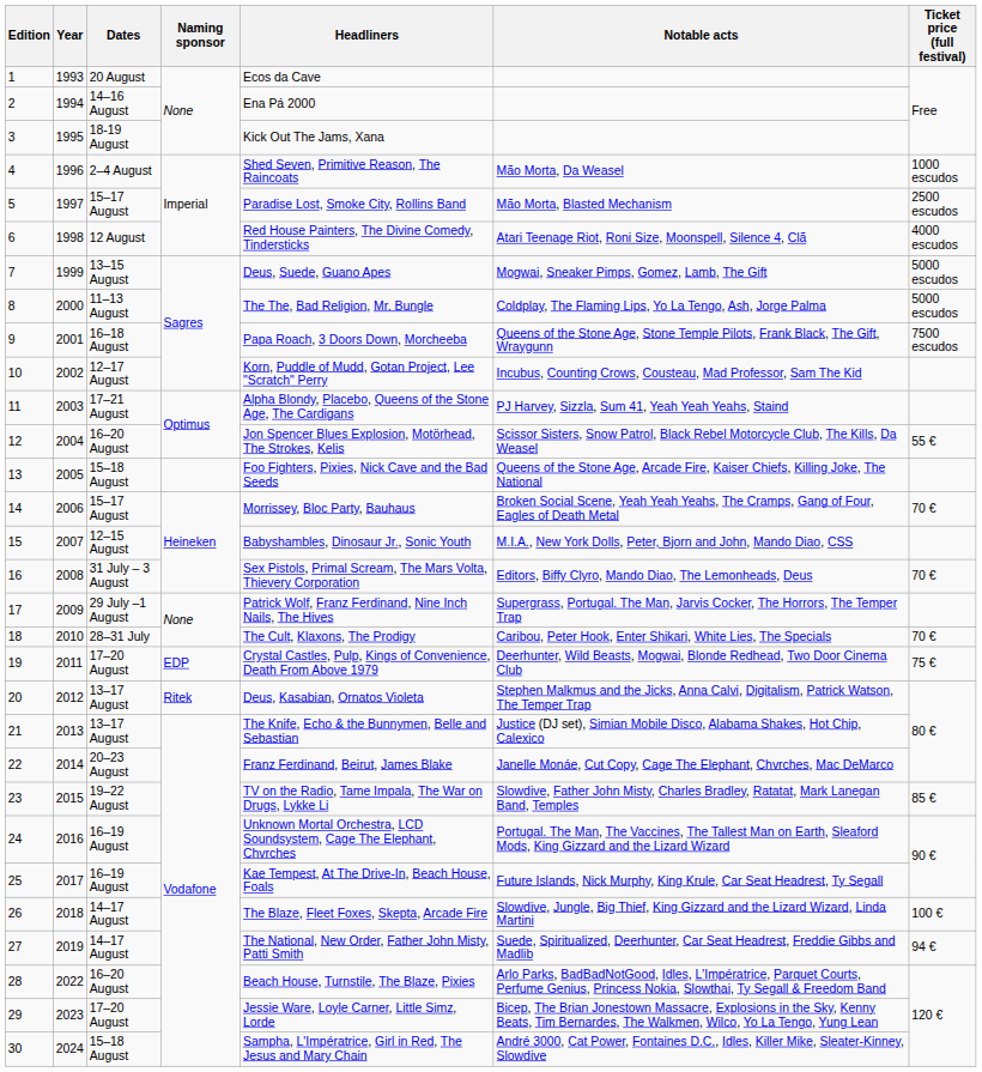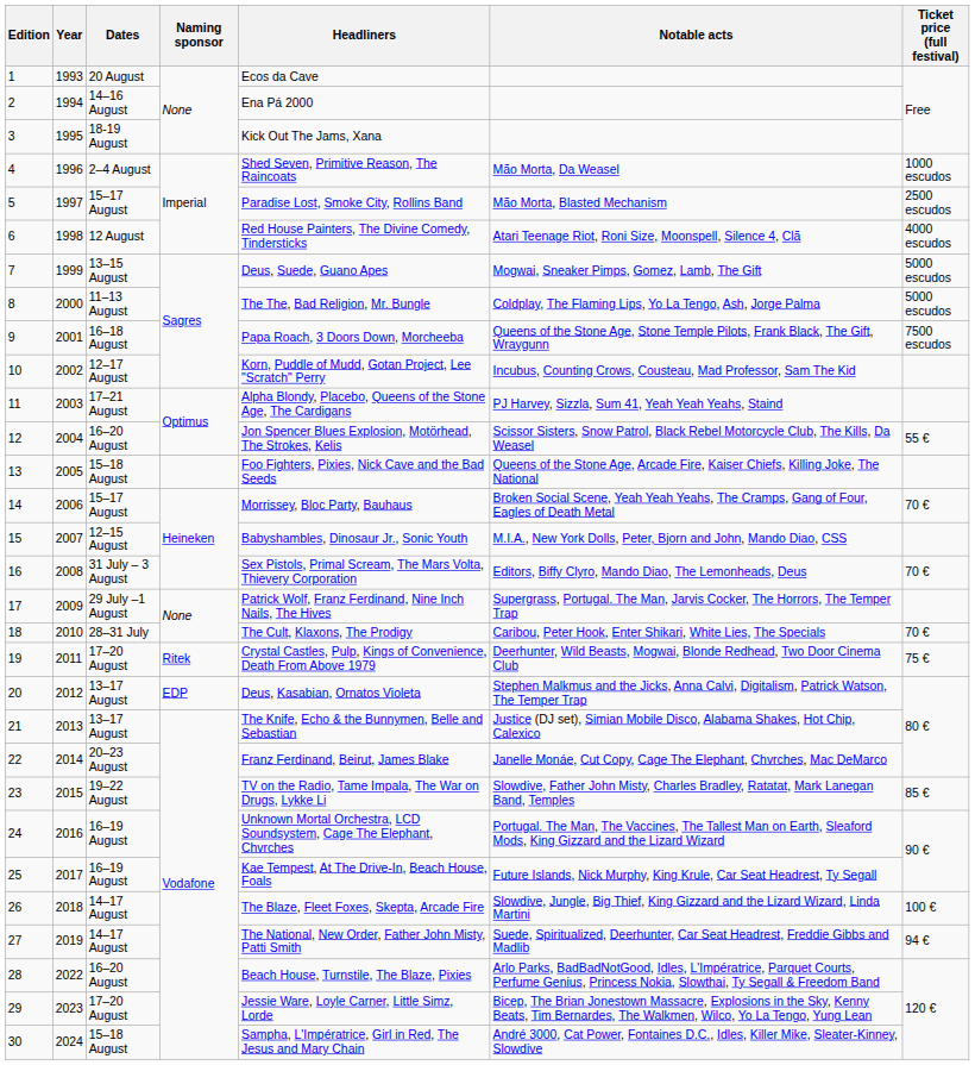 <table class="wikitable sortable">
 <tr>
 <th>Edition</th>
 <th>Year</th>
 <th>Dates</th>
 <th>Naming sponsor</th>
 <th class="unsortable">Headliners</th>
 <th>Notable acts</th>
 <th>Ticket price<br>(full festival)</th>
 </tr>
 <tr>
 <td>1 </td>
 <td>1993</td>
 <td>20 August</td>
 <td rowspan="3"><em>None</em></td>
 <td>Ecos da Cave</td>
 <td></td>
 <td rowspan="3">Free</td>
 </tr>
 <tr>
 <td>2 </td>
 <td>1994</td>
 <td>14–16 August</td>
 <td>Ena Pá 2000</td>
 <td></td>
 </tr>
 <tr>
 <td>3 </td>
 <td>1995</td>
 <td>18-19 August</td>
 <td>Kick Out The Jams, Xana</td>
 <td></td>
 </tr>
 <tr>
 <td>4 </td>
 <td>1996</td>
 <td>2–4 August</td>
 <td rowspan="3">Imperial</td>
 <td><a href='#'>Shed Seven</a>, <a href='#'>Primitive Reason</a>, <a href='#'>The Raincoats</a></td>
 <td><a href='#'>Mão Morta</a>, <a href='#'>Da Weasel</a></td>
 <td>1000 escudos</td>
 </tr>
 <tr>
 <td>5 </td>
 <td>1997</td>
 <td>15–17 August</td>
 <td><a href='#'>Paradise Lost</a>, <a href='#'>Smoke City</a>, <a href='#'>Rollins Band</a></td>
 <td><a href='#'>Mão Morta</a>, <a href='#'>Blasted Mechanism</a></td>
 <td>2500 escudos</td>
 </tr>
 <tr>
 <td>6 </td>
 <td>1998</td>
 <td>12 August</td>
 <td><a href='#'>Red House Painters</a>, <a href='#'>The Divine Comedy</a>, <a href='#'>Tindersticks</a></td>
 <td><a href='#'>Atari Teenage Riot</a>, <a href='#'>Roni Size</a>, <a href='#'>Moonspell</a>, <a href='#'>Silence 4</a>, <a href='#'>Clã</a></td>
 <td>4000 escudos</td>
 </tr>
 <tr>
 <td>7 </td>
 <td>1999</td>
 <td>13–15 August</td>
 <td rowspan="4"><a href='#'>Sagres</a></td>
 <td><a href='#'>Deus</a>, <a href='#'>Suede</a>, <a href='#'>Guano Apes</a></td>
 <td><a href='#'>Mogwai</a>, <a href='#'>Sneaker Pimps</a>, <a href='#'>Gomez</a>, <a href='#'>Lamb</a>, <a href='#'>The Gift</a></td>
 <td>5000 escudos</td>
 </tr>
 <tr>
 <td>8 </td>
 <td>2000</td>
 <td>11–13 August</td>
 <td><a href='#'>The The</a>, <a href='#'>Bad Religion</a>, <a href='#'>Mr. Bungle</a></td>
 <td><a href='#'>Coldplay</a>, <a href='#'>The Flaming Lips</a>, <a href='#'>Yo La Tengo</a>, <a href='#'>Ash</a>, <a href='#'>Jorge Palma</a></td>
 <td>5000 escudos</td>
 </tr>
 <tr>
 <td>9 </td>
 <td>2001</td>
 <td>16–18 August</td>
 <td><a href='#'>Papa Roach</a>, <a href='#'>3 Doors Down</a>, <a href='#'>Morcheeba</a></td>
 <td><a href='#'>Queens of the Stone Age</a>, <a href='#'>Stone Temple Pilots</a>, <a href='#'>Frank Black</a>, <a href='#'>The Gift</a>, <a href='#'>Wraygunn</a></td>
 <td>7500 escudos</td>
 </tr>
 <tr>
 <td>10 </td>
 <td>2002</td>
 <td>12–17 August</td>
 <td><a href='#'>Korn</a>, <a href='#'>Puddle of Mudd</a>, <a href='#'>Gotan Project</a>, <a href='#'>Lee "Scratch" Perry</a></td>
 <td><a href='#'>Incubus</a>, <a href='#'>Counting Crows</a>, <a href='#'>Cousteau</a>, <a href='#'>Mad Professor</a>, <a href='#'>Sam The Kid</a></td>
 <td></td>
 </tr>
 <tr>
 <td>11 </td>
 <td>2003</td>
 <td>17–21 August</td>
 <td rowspan="2"><a href='#'>Optimus</a></td>
 <td><a href='#'>Alpha Blondy</a>, <a href='#'>Placebo</a>, <a href='#'>Queens of the Stone Age</a>, <a href='#'>The Cardigans</a></td>
 <td><a href='#'>PJ Harvey</a>, <a href='#'>Sizzla</a>, <a href='#'>Sum 41</a>, <a href='#'>Yeah Yeah Yeahs</a>, <a href='#'>Staind</a></td>
 <td></td>
 </tr>
 <tr>
 <td>12 </td>
 <td>2004</td>
 <td>16–20 August</td>
 <td><a href='#'>Jon Spencer Blues Explosion</a>, <a href='#'>Motörhead</a>, <a href='#'>The Strokes</a>, <a href='#'>Kelis</a></td>
 <td><a href='#'>Scissor Sisters</a>, <a href='#'>Snow Patrol</a>, <a href='#'>Black Rebel Motorcycle Club</a>, <a href='#'>The Kills</a>, <a href='#'>Da Weasel</a></td>
 <td>55 €</td>
 </tr>
 <tr>
 <td>13 </td>
 <td>2005</td>
 <td>15–18 August</td>
 <td></td>
 <td><a href='#'>Foo Fighters</a>, <a href='#'>Pixies</a>, <a href='#'>Nick Cave and the Bad Seeds</a></td>
 <td><a href='#'>Queens of the Stone Age</a>, <a href='#'>Arcade Fire</a>, <a href='#'>Kaiser Chiefs</a>, <a href='#'>Killing Joke</a>, <a href='#'>The National</a></td>
 <td></td>
 </tr>
 <tr>
 <td>14 </td>
 <td>2006</td>
 <td>15–17 August</td>
 <td rowspan="3"><a href='#'>Heineken</a></td>
 <td><a href='#'>Morrissey</a>, <a href='#'>Bloc Party</a>, <a href='#'>Bauhaus</a></td>
 <td><a href='#'>Broken Social Scene</a>, <a href='#'>Yeah Yeah Yeahs</a>, <a href='#'>The Cramps</a>, <a href='#'>Gang of Four</a>, <a href='#'>Eagles of Death Metal</a></td>
 <td>70 €</td>
 </tr>
 <tr>
 <td>15 </td>
 <td>2007</td>
 <td>12–15 August</td>
 <td><a href='#'>Babyshambles</a>, <a href='#'>Dinosaur Jr.</a>, <a href='#'>Sonic Youth</a></td>
 <td><a href='#'>M.I.A.</a>, <a href='#'>New York Dolls</a>, <a href='#'>Peter, Bjorn and John</a>, <a href='#'>Mando Diao</a>, <a href='#'>CSS</a></td>
 <td></td>
 </tr>
 <tr>
 <td>16 </td>
 <td>2008</td>
 <td>31 July – 3 August</td>
 <td><a href='#'>Sex Pistols</a>, <a href='#'>Primal Scream</a>, <a href='#'>The Mars Volta</a>, <a href='#'>Thievery Corporation</a></td>
 <td><a href='#'>Editors</a>, <a href='#'>Biffy Clyro</a>, <a href='#'>Mando Diao</a>, <a href='#'>The Lemonheads</a>, <a href='#'>Deus</a></td>
 <td>70 €</td>
 </tr>
 <tr>
 <td>17 </td>
 <td>2009</td>
 <td>29 July –1 August</td>
 <td rowspan="2"><em>None</em></td>
 <td><a href='#'>Patrick Wolf</a>, <a href='#'>Franz Ferdinand</a>, <a href='#'>Nine Inch Nails</a>, <a href='#'>The Hives</a></td>
 <td><a href='#'>Supergrass</a>, <a href='#'>Portugal. The Man</a>, <a href='#'>Jarvis Cocker</a>, <a href='#'>The Horrors</a>, <a href='#'>The Temper Trap</a></td>
 <td></td>
 </tr>
 <tr>
 <td>18 </td>
 <td>2010</td>
 <td>28–31 July</td>
 <td><a href='#'>The Cult</a>, <a href='#'>Klaxons</a>, <a href='#'>The Prodigy</a></td>
 <td><a href='#'>Caribou</a>, <a href='#'>Peter Hook</a>, <a href='#'>Enter Shikari</a>, <a href='#'>White Lies</a>, <a href='#'>The Specials</a></td>
 <td>70 €</td>
 </tr>
 <tr>
 <td>19 </td>
 <td>2011</td>
 <td>17–20 August</td>
-<td><a href='#'>EDP</a></td>
+<td><a href='#'>Ritek</a></td>
 <td><a href='#'>Crystal Castles</a>, <a href='#'>Pulp</a>, <a href='#'>Kings of Convenience</a>, <a href='#'>Death From Above 1979</a></td>
 <td><a href='#'>Deerhunter</a>, <a href='#'>Wild Beasts</a>, <a href='#'>Mogwai</a>, <a href='#'>Blonde Redhead</a>, <a href='#'>Two Door Cinema Club</a></td>
 <td>75 €</td>
 </tr>
 <tr>
 <td>20 </td>
 <td>2012</td>
 <td>13–17 August</td>
-<td><a href='#'>Ritek</a></td>
+<td><a href='#'>EDP</a></td>
 <td><a href='#'>Deus</a>, <a href='#'>Kasabian</a>, <a href='#'>Ornatos Violeta</a></td>
 <td><a href='#'>Stephen Malkmus and the Jicks</a>, <a href='#'>Anna Calvi</a>, <a href='#'>Digitalism</a>, <a href='#'>Patrick Watson</a>, <a href='#'>The Temper Trap</a></td>
 <td rowspan="3">80 €</td>
 </tr>
 <tr>
 <td>21 </td>
 <td>2013</td>
 <td>13–17 August</td>
 <td rowspan="10"><a href='#'>Vodafone</a></td>
 <td><a href='#'>The Knife</a>, <a href='#'>Echo & the Bunnymen</a>, <a href='#'>Belle and Sebastian</a></td>
 <td><a href='#'>Justice</a> (DJ set), <a href='#'>Simian Mobile Disco</a>, <a href='#'>Alabama Shakes</a>, <a href='#'>Hot Chip</a>, <a href='#'>Calexico</a></td>
 </tr>
 <tr>
 <td>22 </td>
 <td>2014</td>
 <td>20–23 August</td>
 <td><a href='#'>Franz Ferdinand</a>, <a href='#'>Beirut</a>, <a href='#'>James Blake</a></td>
 <td><a href='#'>Janelle Monáe</a>, <a href='#'>Cut Copy</a>, <a href='#'>Cage The Elephant</a>, <a href='#'>Chvrches</a>, <a href='#'>Mac DeMarco</a></td>
 </tr>
 <tr>
 <td>23 </td>
 <td>2015</td>
 <td>19–22 August</td>
 <td><a href='#'>TV on the Radio</a>, <a href='#'>Tame Impala</a>, <a href='#'>The War on Drugs</a>, <a href='#'>Lykke Li</a></td>
 <td><a href='#'>Slowdive</a>, <a href='#'>Father John Misty</a>, <a href='#'>Charles Bradley</a>, <a href='#'>Ratatat</a>, <a href='#'>Mark Lanegan Band</a>, <a href='#'>Temples</a></td>
 <td>85 €</td>
 </tr>
 <tr>
 <td>24 </td>
 <td>2016</td>
 <td>16–19 August</td>
 <td><a href='#'>Unknown Mortal Orchestra</a>, <a href='#'>LCD Soundsystem</a>, <a href='#'>Cage The Elephant</a>, <a href='#'>Chvrches</a></td>
 <td><a href='#'>Portugal. The Man</a>, <a href='#'>The Vaccines</a>, <a href='#'>The Tallest Man on Earth</a>, <a href='#'>Sleaford Mods</a>, <a href='#'>King Gizzard and the Lizard Wizard</a></td>
 <td rowspan="2">90 €</td>
 </tr>
 <tr>
 <td>25 </td>
 <td>2017</td>
 <td>16–19 August</td>
 <td><a href='#'>Kae Tempest</a>, <a href='#'>At The Drive-In</a>, <a href='#'>Beach House</a>, <a href='#'>Foals</a></td>
 <td><a href='#'>Future Islands</a>, <a href='#'>Nick Murphy</a>, <a href='#'>King Krule</a>, <a href='#'>Car Seat Headrest</a>, <a href='#'>Ty Segall</a></td>
 </tr>
 <tr>
 <td>26 </td>
 <td>2018</td>
 <td>14–17 August</td>
 <td><a href='#'>The Blaze</a>, <a href='#'>Fleet Foxes</a>, <a href='#'>Skepta</a>, <a href='#'>Arcade Fire</a></td>
 <td><a href='#'>Slowdive</a>, <a href='#'>Jungle</a>, <a href='#'>Big Thief</a>, <a href='#'>King Gizzard and the Lizard Wizard</a>, <a href='#'>Linda Martini</a></td>
 <td>100 €</td>
 </tr>
 <tr>
 <td>27 </td>
 <td>2019</td>
 <td>14–17 August</td>
 <td><a href='#'>The National</a>, <a href='#'>New Order</a>, <a href='#'>Father John Misty</a>, <a href='#'>Patti Smith</a></td>
 <td><a href='#'>Suede</a>, <a href='#'>Spiritualized</a>, <a href='#'>Deerhunter</a>, <a href='#'>Car Seat Headrest</a>, <a href='#'>Freddie Gibbs and Madlib</a></td>
 <td>94 €</td>
 </tr>
 <tr>
 <td>28 </td>
 <td>2022</td>
 <td>16–20 August</td>
 <td><a href='#'>Beach House</a>, <a href='#'>Turnstile</a>, <a href='#'>The Blaze</a>, <a href='#'>Pixies</a></td>
 <td><a href='#'>Arlo Parks</a>, <a href='#'>BadBadNotGood</a>, <a href='#'>Idles</a>, <a href='#'>L'Impératrice</a>, <a href='#'>Parquet Courts</a>, <a href='#'>Perfume Genius</a>, <a href='#'>Princess Nokia</a>, <a href='#'>Slowthai</a>, <a href='#'>Ty Segall & Freedom Band</a></td>
 <td rowspan="3">120 €</td>
 </tr>
 <tr>
 <td>29 </td>
 <td>2023</td>
 <td>17–20 August</td>
 <td><a href='#'>Jessie Ware</a>, <a href='#'>Loyle Carner</a>, <a href='#'>Little Simz</a>, <a href='#'>Lorde</a></td>
 <td><a href='#'>Bicep</a>, <a href='#'>The Brian Jonestown Massacre</a>, <a href='#'>Explosions in the Sky</a>, <a href='#'>Kenny Beats</a>, <a href='#'>Tim Bernardes</a>, <a href='#'>The Walkmen</a>, <a href='#'>Wilco</a>, <a href='#'>Yo La Tengo</a>, <a href='#'>Yung Lean</a></td>
 </tr>
 <tr>
 <td>30 </td>
 <td>2024</td>
 <td>15–18 August</td>
 <td><a href='#'>Sampha</a>, <a href='#'>L'Impératrice</a>, <a href='#'>Girl in Red</a>, <a href='#'>The Jesus and Mary Chain</a></td>
 <td><a href='#'>André 3000</a>, <a href='#'>Cat Power</a>, <a href='#'>Fontaines D.C.</a>, <a href='#'>Idles</a>, <a href='#'>Killer Mike</a>, <a href='#'>Sleater-Kinney</a>, <a href='#'>Slowdive</a></td>
 </tr>
 </table>
